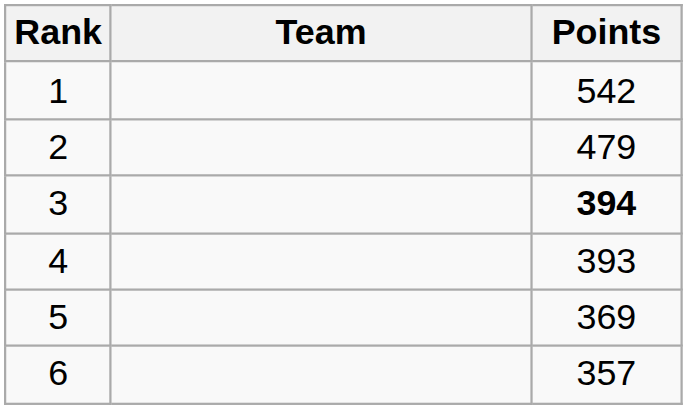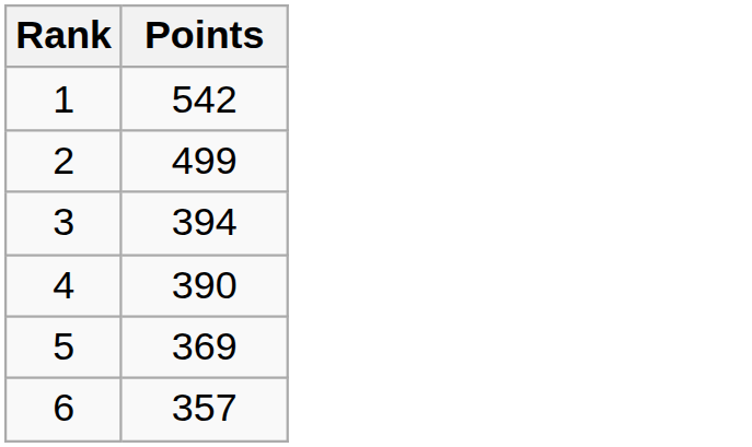 <table class="wikitable" style="text-align:center;">
 <tr>
 <th width=40>Rank</th>
-<th width=180>Team</th>
 <th width=60>Points</th>
 </tr>
 <tr>
 <td>1</td>
-<td align=left></td>
 <td>542</td>
 </tr>
 <tr>
 <td>2</td>
-<td align=left></td>
-<td>479</td>
+<td>499</td>
 </tr>
 <tr>
 <td>3</td>
-<td align=left></td>
-<td><strong>394</strong></td>
+<td>394</td>
 </tr>
 <tr>
 <td>4</td>
-<td align=left></td>
-<td>393</td>
+<td>390</td>
 </tr>
 <tr>
 <td>5</td>
-<td align=left></td>
 <td>369</td>
 </tr>
 <tr>
 <td>6</td>
-<td align=left></td>
 <td>357</td>
 </tr>
 </table>
